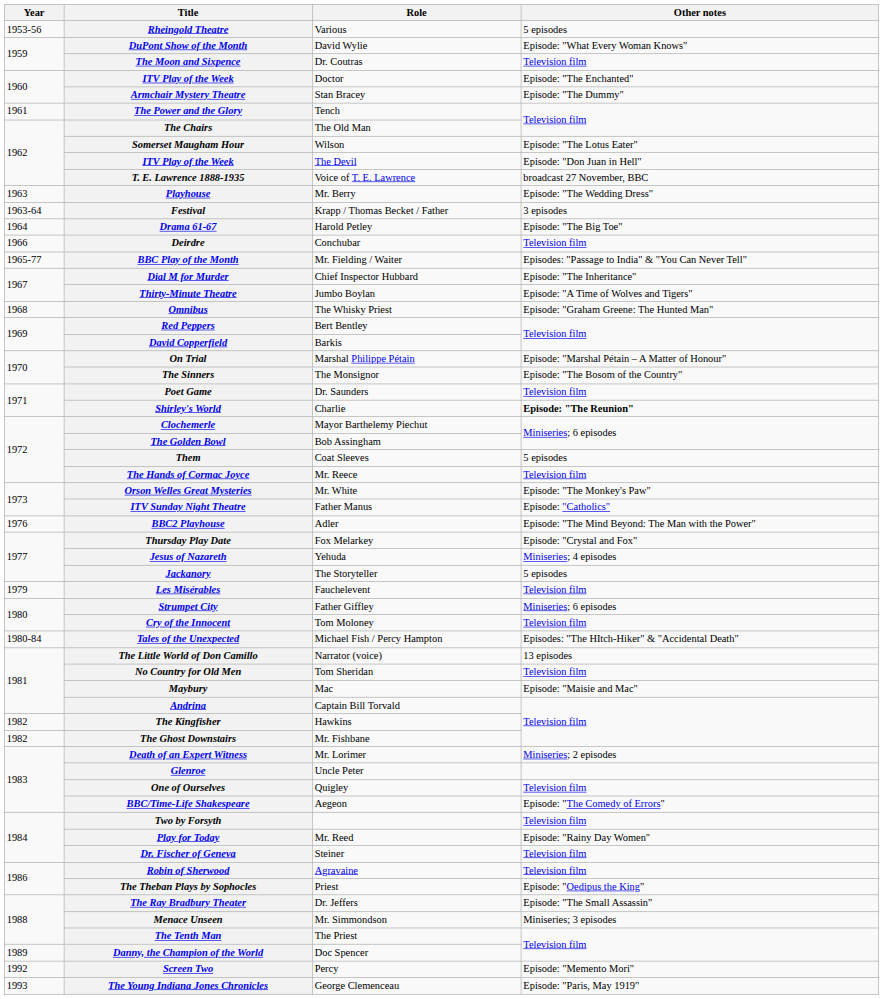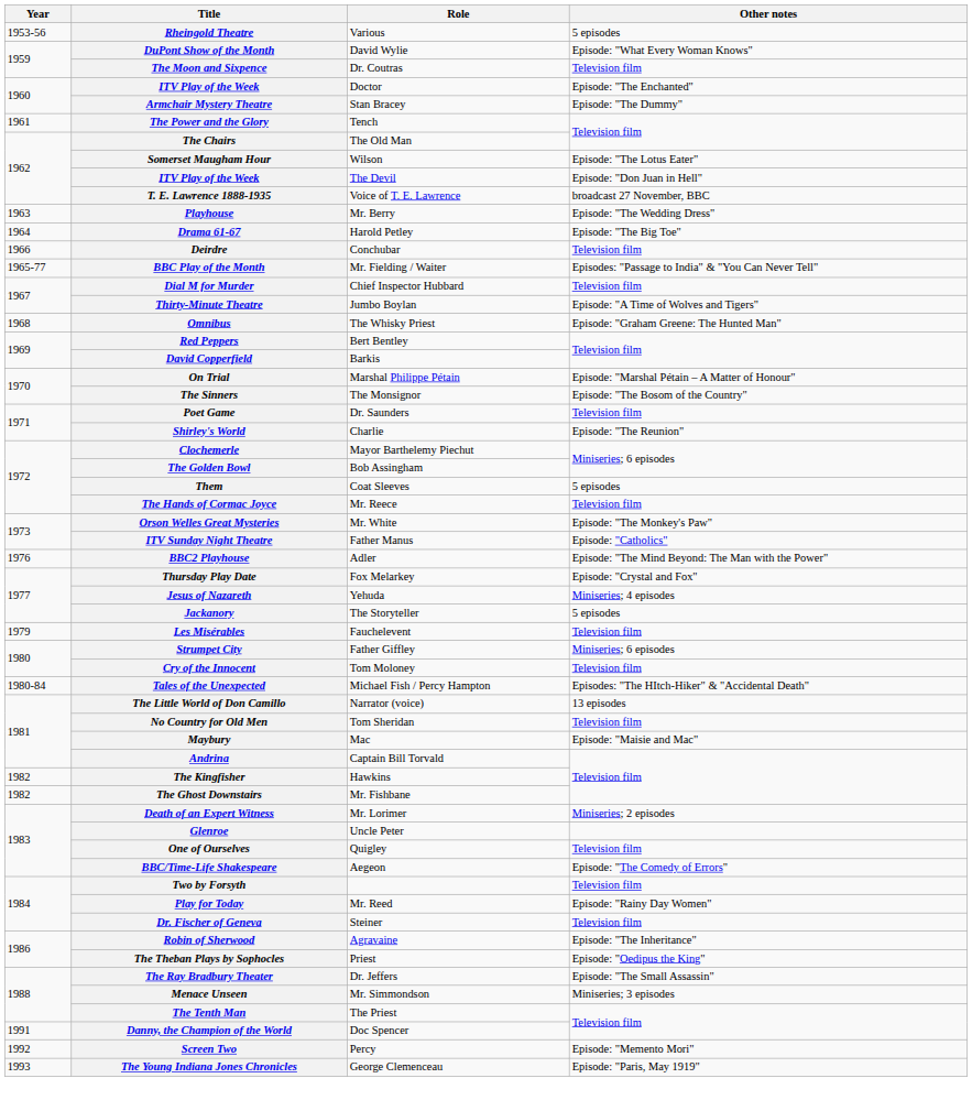 <table class="wikitable plainrowheaders sortable" style="margin-right: 0;" width="85%">
 <tr>
 <th scope="col">Year</th>
 <th scope="col">Title</th>
 <th scope="col">Role</th>
 <th scope="col" class="unsortable">Other notes</th>
 </tr>
 <tr>
 <td>1953-56</td>
 <th scope="row"><em><a href='#'>Rheingold Theatre</a></em></th>
 <td>Various</td>
 <td>5 episodes</td>
 </tr>
 <tr>
 <td rowspan="2">1959</td>
 <th scope="row"><em><a href='#'>DuPont Show of the Month</a></em></th>
 <td>David Wylie</td>
 <td>Episode: "What Every Woman Knows"</td>
 </tr>
 <tr>
 <th scope="row"><a href='#'><em>The Moon and Sixpence</em></a></th>
 <td>Dr. Coutras</td>
 <td><a href='#'>Television film</a></td>
 </tr>
 <tr>
 <td rowspan="2">1960</td>
 <th scope="row"><em><a href='#'>ITV Play of the Week</a></em></th>
 <td>Doctor</td>
 <td>Episode: "The Enchanted"</td>
 </tr>
 <tr>
 <th scope="row"><em><a href='#'>Armchair Mystery Theatre</a></em></th>
 <td>Stan Bracey</td>
 <td>Episode: "The Dummy"</td>
 </tr>
 <tr>
 <td>1961</td>
 <th scope="row"><a href='#'><em>The Power and the Glory</em></a></th>
 <td>Tench</td>
 <td rowspan="2"><a href='#'>Television film</a></td>
 </tr>
 <tr>
 <td rowspan="4">1962</td>
 <th scope="row"><em>The Chairs</em></th>
 <td>The Old Man</td>
 </tr>
 <tr>
 <th scope="row"><em>Somerset Maugham Hour</em></th>
 <td>Wilson</td>
 <td>Episode: "The Lotus Eater"</td>
 </tr>
 <tr>
 <th scope="row"><em><a href='#'>ITV Play of the Week</a></em></th>
 <td><a href='#'>The Devil</a></td>
 <td>Episode: "Don Juan in Hell"</td>
 </tr>
 <tr>
 <th scope="row"><em>T. E. Lawrence 1888-1935</em></th>
 <td>Voice of <a href='#'>T. E. Lawrence</a></td>
 <td>broadcast 27 November, BBC</td>
 </tr>
 <tr>
 <td>1963</td>
 <th scope="row"><a href='#'><em>Playhouse</em></a></th>
 <td>Mr. Berry</td>
 <td>Episode: "The Wedding Dress"</td>
 </tr>
 <tr>
-<td>1963-64</td>
-<th scope="row"><em>Festival</em></th>
-<td>Krapp / Thomas Becket / Father</td>
-<td>3 episodes</td>
-</tr>
-<tr>
 <td>1964</td>
 <th scope="row"><em><a href='#'>Drama 61-67</a></em></th>
 <td>Harold Petley</td>
 <td>Episode: "The Big Toe"</td>
 </tr>
 <tr>
 <td>1966</td>
 <th scope="row"><em>Deirdre</em></th>
 <td>Conchubar</td>
 <td><a href='#'>Television film</a></td>
 </tr>
 <tr>
 <td>1965-77</td>
 <th scope="row"><em><a href='#'>BBC Play of the Month</a></em></th>
 <td>Mr. Fielding / Waiter</td>
 <td>Episodes: "Passage to India" & "You Can Never Tell"</td>
 </tr>
 <tr>
 <td rowspan="2">1967</td>
 <th scope="row"><em><a href='#'>Dial M for Murder</a></em></th>
 <td>Chief Inspector Hubbard</td>
-<td>Episode: "The Inheritance"</td>
+<td><a href='#'>Television film</a></td>
 </tr>
 <tr>
 <th scope="row"><em><a href='#'>Thirty-Minute Theatre</a></em></th>
 <td>Jumbo Boylan</td>
 <td>Episode: "A Time of Wolves and Tigers"</td>
 </tr>
 <tr>
 <td>1968</td>
 <th scope="row"><a href='#'><em>Omnibus</em></a></th>
 <td>The Whisky Priest</td>
 <td>Episode: "Graham Greene: The Hunted Man"</td>
 </tr>
 <tr>
 <td rowspan="2">1969</td>
 <th scope="row"><em><a href='#'>Red Peppers</a></em></th>
 <td>Bert Bentley</td>
 <td rowspan="2"><a href='#'>Television film</a></td>
 </tr>
 <tr>
 <th scope="row"><a href='#'><em>David Copperfield</em></a></th>
 <td>Barkis</td>
 </tr>
 <tr>
 <td rowspan="2">1970</td>
 <th scope="row"><em>On Trial</em></th>
 <td>Marshal <a href='#'>Philippe Pétain</a></td>
 <td>Episode: "Marshal Pétain – A Matter of Honour"</td>
 </tr>
 <tr>
 <th scope="row"><em>The Sinners</em></th>
 <td>The Monsignor</td>
 <td>Episode: "The Bosom of the Country"</td>
 </tr>
 <tr>
 <td rowspan="2">1971</td>
 <th scope="row"><em>Poet Game</em></th>
 <td>Dr. Saunders</td>
 <td><a href='#'>Television film</a></td>
 </tr>
 <tr>
 <th scope="row"><em><a href='#'>Shirley's World</a></em></th>
 <td>Charlie</td>
-<td><strong>Episode: "The Reunion"</strong></td>
+<td>Episode: "The Reunion"</td>
 </tr>
 <tr>
 <td rowspan="4">1972</td>
 <th scope="row"><a href='#'><em>Clochemerle</em></a></th>
 <td>Mayor Barthelemy Piechut</td>
 <td rowspan="2"><a href='#'>Miniseries</a>; 6 episodes</td>
 </tr>
 <tr>
 <th scope="row"><a href='#'><em>The Golden Bowl</em></a></th>
 <td>Bob Assingham</td>
 </tr>
 <tr>
 <th scope="row"><em>Them</em></th>
 <td>Coat Sleeves</td>
 <td>5 episodes</td>
 </tr>
 <tr>
 <th scope="row"><em><a href='#'>The Hands of Cormac Joyce</a></em></th>
 <td>Mr. Reece</td>
 <td><a href='#'>Television film</a></td>
 </tr>
 <tr>
 <td rowspan="2">1973</td>
 <th scope="row"><em><a href='#'>Orson Welles Great Mysteries</a></em></th>
 <td>Mr. White</td>
 <td>Episode: "The Monkey's Paw"</td>
 </tr>
 <tr>
 <th scope="row"><em><a href='#'>ITV Sunday Night Theatre</a></em></th>
 <td>Father Manus</td>
 <td>Episode: <a href='#'>"Catholics"</a></td>
 </tr>
 <tr>
 <td>1976</td>
 <th scope="row"><em><a href='#'>BBC2 Playhouse</a></em></th>
 <td>Adler</td>
 <td>Episode: "The Mind Beyond: The Man with the Power"</td>
 </tr>
 <tr>
 <td rowspan="3">1977</td>
 <th scope="row"><em>Thursday Play Date</em></th>
 <td>Fox Melarkey</td>
 <td>Episode: "Crystal and Fox"</td>
 </tr>
 <tr>
 <th scope="row"><a href='#'><em>Jesus of Nazareth</em></a></th>
 <td>Yehuda</td>
 <td><a href='#'>Miniseries</a>; 4 episodes</td>
 </tr>
 <tr>
 <th scope="row"><em><a href='#'>Jackanory</a></em></th>
 <td>The Storyteller</td>
 <td>5 episodes</td>
 </tr>
 <tr>
 <td>1979</td>
 <th scope="row"><a href='#'><em>Les Misérables</em></a></th>
 <td>Fauchelevent</td>
 <td><a href='#'>Television film</a></td>
 </tr>
 <tr>
 <td rowspan="2">1980</td>
 <th scope="row"><a href='#'><em>Strumpet City</em></a></th>
 <td>Father Giffley</td>
 <td><a href='#'>Miniseries</a>; 6 episodes</td>
 </tr>
 <tr>
 <th scope="row"><em><a href='#'>Cry of the Innocent</a></em></th>
 <td>Tom Moloney</td>
 <td><a href='#'>Television film</a></td>
 </tr>
 <tr>
 <td>1980-84</td>
 <th scope="row"><em><a href='#'>Tales of the Unexpected</a></em></th>
 <td>Michael Fish / Percy Hampton</td>
 <td>Episodes: "The HItch-Hiker" & "Accidental Death"</td>
 </tr>
 <tr>
 <td rowspan="4">1981</td>
 <th scope="row"><em>The Little World of Don Camillo</em></th>
 <td>Narrator (voice)</td>
 <td>13 episodes</td>
 </tr>
 <tr>
 <th scope="row"><em>No Country for Old Men</em></th>
 <td>Tom Sheridan</td>
 <td><a href='#'>Television film</a></td>
 </tr>
 <tr>
 <th scope="row"><em>Maybury</em></th>
 <td>Mac</td>
 <td>Episode: "Maisie and Mac"</td>
 </tr>
 <tr>
 <th scope="row"><a href='#'><em>Andrina</em></a></th>
 <td>Captain Bill Torvald</td>
 <td rowspan="3"><a href='#'>Television film</a></td>
 </tr>
 <tr>
 <td>1982</td>
 <th scope="row"><em>The Kingfisher</em></th>
 <td>Hawkins</td>
 </tr>
 <tr>
 <td>1982</td>
 <th scope="row"><em>The Ghost Downstairs</em></th>
 <td>Mr. Fishbane</td>
 </tr>
 <tr>
 <td rowspan="4">1983</td>
 <th scope="row"><em><a href='#'>Death of an Expert Witness</a></em></th>
 <td>Mr. Lorimer</td>
 <td><a href='#'>Miniseries</a>; 2 episodes</td>
 </tr>
 <tr>
 <th scope="row"><em><a href='#'>Glenroe</a></em></th>
 <td>Uncle Peter</td>
 <td></td>
 </tr>
 <tr>
 <th scope="row"><em>One of Ourselves</em></th>
 <td>Quigley</td>
 <td><a href='#'>Television film</a></td>
 </tr>
 <tr>
 <th scope="row"><a href='#'><em>BBC/Time-Life Shakespeare</em></a></th>
 <td>Aegeon</td>
 <td>Episode: "<a href='#'>The Comedy of Errors</a>"</td>
 </tr>
 <tr>
 <td rowspan="3">1984</td>
 <th scope="row"><em>Two by Forsyth</em></th>
 <td></td>
 <td><a href='#'>Television film</a></td>
 </tr>
 <tr>
 <th scope="row"><em><a href='#'>Play for Today</a></em></th>
 <td>Mr. Reed</td>
 <td>Episode: "Rainy Day Women"</td>
 </tr>
 <tr>
 <th scope="row"><a href='#'><em>Dr. Fischer of Geneva</em></a></th>
 <td>Steiner</td>
 <td><a href='#'>Television film</a></td>
 </tr>
 <tr>
 <td rowspan="2">1986</td>
 <th scope="row"><em><a href='#'>Robin of Sherwood</a></em></th>
 <td><a href='#'>Agravaine</a></td>
-<td><a href='#'>Television film</a></td>
+<td>Episode: "The Inheritance"</td>
 </tr>
 <tr>
 <th scope="row"><em>The Theban Plays by Sophocles</em></th>
 <td>Priest</td>
 <td>Episode: "<a href='#'>Oedipus the King</a>"</td>
 </tr>
 <tr>
 <td rowspan="3">1988</td>
 <th scope="row"><em><a href='#'>The Ray Bradbury Theater</a></em></th>
 <td>Dr. Jeffers</td>
 <td>Episode: "The Small Assassin"</td>
 </tr>
 <tr>
 <th scope="row"><em>Menace Unseen</em></th>
 <td>Mr. Simmondson</td>
 <td>Miniseries; 3 episodes</td>
 </tr>
 <tr>
 <th scope="row"><a href='#'><em>The Tenth Man</em></a></th>
 <td>The Priest</td>
 <td rowspan="2"><a href='#'>Television film</a></td>
 </tr>
 <tr>
-<td>1989</td>
+<td>1991</td>
 <th scope="row"><a href='#'><em>Danny, the Champion of the World</em></a></th>
 <td>Doc Spencer</td>
 </tr>
 <tr>
 <td>1992</td>
 <th scope="row"><em><a href='#'>Screen Two</a></em></th>
 <td>Percy</td>
 <td>Episode: "Memento Mori"</td>
 </tr>
 <tr>
 <td>1993</td>
 <th scope="row"><em><a href='#'>The Young Indiana Jones Chronicles</a></em></th>
 <td>George Clemenceau</td>
 <td>Episode: "Paris, May 1919"</td>
 </tr>
 </table>
